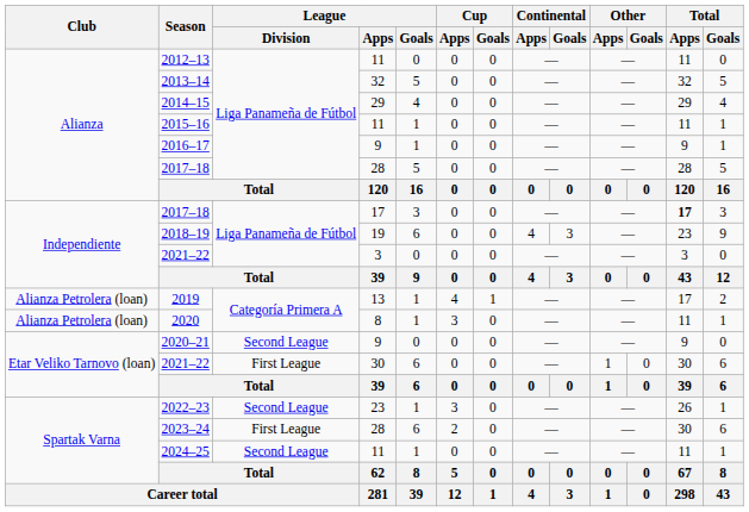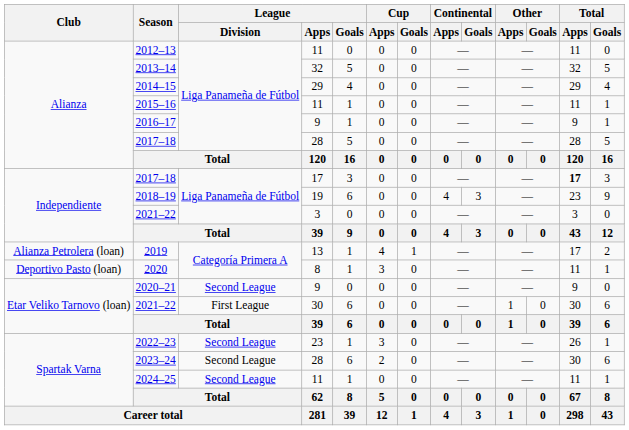 <table class="wikitable" style="text-align: center;">
 <tr>
 <th rowspan="2">Club</th>
 <th rowspan="2">Season</th>
 <th colspan="3">League</th>
 <th colspan="2">Cup</th>
 <th colspan="2">Continental</th>
 <th colspan="2">Other</th>
 <th colspan="2">Total</th>
 </tr>
 <tr>
 <th>Division</th>
 <th>Apps</th>
 <th>Goals</th>
 <th>Apps</th>
 <th>Goals</th>
 <th>Apps</th>
 <th>Goals</th>
 <th>Apps</th>
 <th>Goals</th>
 <th>Apps</th>
 <th>Goals</th>
 </tr>
 <tr>
 <td rowspan="7"><a href='#'>Alianza</a></td>
 <td><a href='#'>2012–13</a></td>
 <td rowspan=6><a href='#'>Liga Panameña de Fútbol</a></td>
 <td>11</td>
 <td>0</td>
 <td>0</td>
 <td>0</td>
 <td colspan="2">—</td>
 <td colspan="2">—</td>
 <td>11</td>
 <td>0</td>
 </tr>
 <tr>
 <td><a href='#'>2013–14</a></td>
 <td>32</td>
 <td>5</td>
 <td>0</td>
 <td>0</td>
 <td colspan="2">—</td>
 <td colspan="2">—</td>
 <td>32</td>
 <td>5</td>
 </tr>
 <tr>
 <td><a href='#'>2014–15</a></td>
 <td>29</td>
 <td>4</td>
 <td>0</td>
 <td>0</td>
 <td colspan="2">—</td>
 <td colspan="2">—</td>
 <td>29</td>
 <td>4</td>
 </tr>
 <tr>
 <td><a href='#'>2015–16</a></td>
 <td>11</td>
 <td>1</td>
 <td>0</td>
 <td>0</td>
 <td colspan="2">—</td>
 <td colspan="2">—</td>
 <td>11</td>
 <td>1</td>
 </tr>
 <tr>
 <td><a href='#'>2016–17</a></td>
 <td>9</td>
 <td>1</td>
 <td>0</td>
 <td>0</td>
 <td colspan="2">—</td>
 <td colspan="2">—</td>
 <td>9</td>
 <td>1</td>
 </tr>
 <tr>
 <td><a href='#'>2017–18</a></td>
 <td>28</td>
 <td>5</td>
 <td>0</td>
 <td>0</td>
 <td colspan="2">—</td>
 <td colspan="2">—</td>
 <td>28</td>
 <td>5</td>
 </tr>
 <tr>
 <th colspan="2">Total</th>
 <th>120</th>
 <th>16</th>
 <th>0</th>
 <th>0</th>
 <th>0</th>
 <th>0</th>
 <th>0</th>
 <th>0</th>
 <th>120</th>
 <th>16</th>
 </tr>
 <tr>
 <td rowspan="4"><a href='#'>Independiente</a></td>
 <td><a href='#'>2017–18</a></td>
 <td rowspan=3><a href='#'>Liga Panameña de Fútbol</a></td>
 <td>17</td>
 <td>3</td>
 <td>0</td>
 <td>0</td>
 <td colspan="2">—</td>
 <td colspan="2">—</td>
 <td><strong>17</strong></td>
 <td>3</td>
 </tr>
 <tr>
 <td><a href='#'>2018–19</a></td>
 <td>19</td>
 <td>6</td>
 <td>0</td>
 <td>0</td>
 <td>4</td>
 <td>3</td>
 <td colspan="2">—</td>
 <td>23</td>
 <td>9</td>
 </tr>
 <tr>
 <td><a href='#'>2021–22</a></td>
 <td>3</td>
 <td>0</td>
 <td>0</td>
 <td>0</td>
 <td colspan="2">—</td>
 <td colspan="2">—</td>
 <td>3</td>
 <td>0</td>
 </tr>
 <tr>
 <th colspan="2">Total</th>
 <th>39</th>
 <th>9</th>
 <th>0</th>
 <th>0</th>
 <th>4</th>
 <th>3</th>
 <th>0</th>
 <th>0</th>
 <th>43</th>
 <th>12</th>
 </tr>
 <tr>
 <td rowspan="1"><a href='#'>Alianza Petrolera</a> (loan)</td>
 <td><a href='#'>2019</a></td>
 <td rowspan=2><a href='#'>Categoría Primera A</a></td>
 <td>13</td>
 <td>1</td>
 <td>4</td>
 <td>1</td>
 <td colspan="2">—</td>
 <td colspan="2">—</td>
 <td>17</td>
 <td>2</td>
 </tr>
 <tr>
-<td rowspan="1"><a href='#'>Alianza Petrolera</a> (loan)</td>
+<td rowspan="1"><a href='#'>Deportivo Pasto</a> (loan)</td>
 <td><a href='#'>2020</a></td>
 <td>8</td>
 <td>1</td>
 <td>3</td>
 <td>0</td>
 <td colspan="2">—</td>
 <td colspan="2">—</td>
 <td>11</td>
 <td>1</td>
 </tr>
 <tr>
 <td rowspan="3"><a href='#'>Etar Veliko Tarnovo</a> (loan)</td>
 <td><a href='#'>2020–21</a></td>
 <td><a href='#'>Second League</a></td>
 <td>9</td>
 <td>0</td>
 <td>0</td>
 <td>0</td>
 <td colspan="2">—</td>
 <td colspan="2">—</td>
 <td>9</td>
 <td>0</td>
 </tr>
 <tr>
 <td><a href='#'>2021–22</a></td>
 <td>First League</td>
 <td>30</td>
 <td>6</td>
 <td>0</td>
 <td>0</td>
 <td colspan="2">—</td>
 <td>1</td>
 <td>0</td>
 <td>30</td>
 <td>6</td>
 </tr>
 <tr>
 <th colspan="2">Total</th>
 <th>39</th>
 <th>6</th>
 <th>0</th>
 <th>0</th>
 <th>0</th>
 <th>0</th>
 <th>1</th>
 <th>0</th>
 <th>39</th>
 <th>6</th>
 </tr>
 <tr>
 <td rowspan="4"><a href='#'>Spartak Varna</a></td>
 <td><a href='#'>2022–23</a></td>
 <td><a href='#'>Second League</a></td>
 <td>23</td>
 <td>1</td>
 <td>3</td>
 <td>0</td>
 <td colspan="2">—</td>
 <td colspan="2">—</td>
 <td>26</td>
 <td>1</td>
 </tr>
 <tr>
 <td><a href='#'>2023–24</a></td>
-<td>First League</td>
+<td>Second League</td>
 <td>28</td>
 <td>6</td>
 <td>2</td>
 <td>0</td>
 <td colspan="2">—</td>
 <td colspan="2">—</td>
 <td>30</td>
 <td>6</td>
 </tr>
 <tr>
 <td><a href='#'>2024–25</a></td>
 <td><a href='#'>Second League</a></td>
 <td>11</td>
 <td>1</td>
 <td>0</td>
 <td>0</td>
 <td colspan="2">—</td>
 <td colspan="2">—</td>
 <td>11</td>
 <td>1</td>
 </tr>
 <tr>
 <th colspan="2">Total</th>
 <th>62</th>
 <th>8</th>
 <th>5</th>
 <th>0</th>
 <th>0</th>
 <th>0</th>
 <th>0</th>
 <th>0</th>
 <th>67</th>
 <th>8</th>
 </tr>
 <tr>
 <th colspan="3">Career total</th>
 <th>281</th>
 <th>39</th>
 <th>12</th>
 <th>1</th>
 <th>4</th>
 <th>3</th>
 <th>1</th>
 <th>0</th>
 <th>298</th>
 <th>43</th>
 </tr>
 </table>
